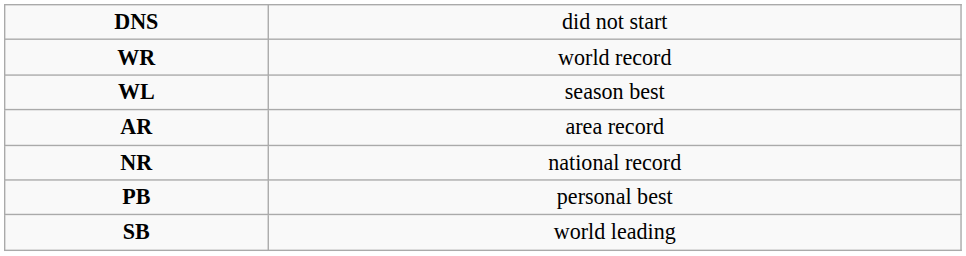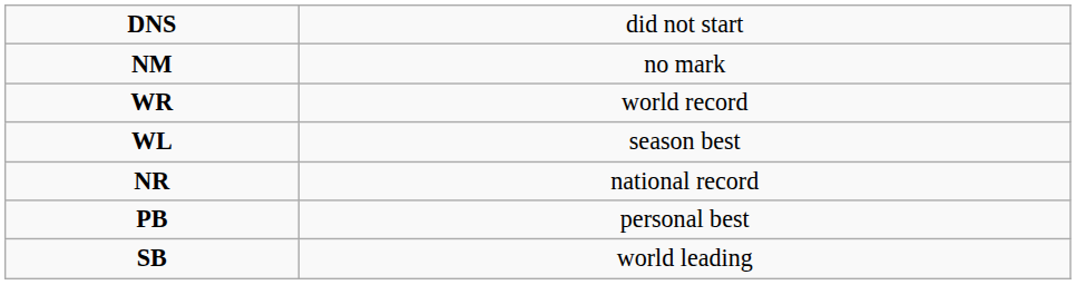 <table class="wikitable" style=" text-align:center; font-size:100%;" width="35%">
 <tr>
 <td><strong>DNS</strong></td>
 <td>did not start</td>
+</tr>
+<tr>
+<td><strong>NM</strong></td>
+<td>no mark</td>
 </tr>
 <tr>
 <td><strong>WR</strong></td>
 <td>world record</td>
 </tr>
 <tr>
 <td><strong>WL</strong></td>
 <td>season best</td>
-</tr>
-<tr>
-<td><strong>AR</strong></td>
-<td>area record</td>
 </tr>
 <tr>
 <td><strong>NR</strong></td>
 <td>national record</td>
 </tr>
 <tr>
 <td><strong>PB</strong></td>
 <td>personal best</td>
 </tr>
 <tr>
 <td><strong>SB</strong></td>
 <td>world leading</td>
 </tr>
 </table>
